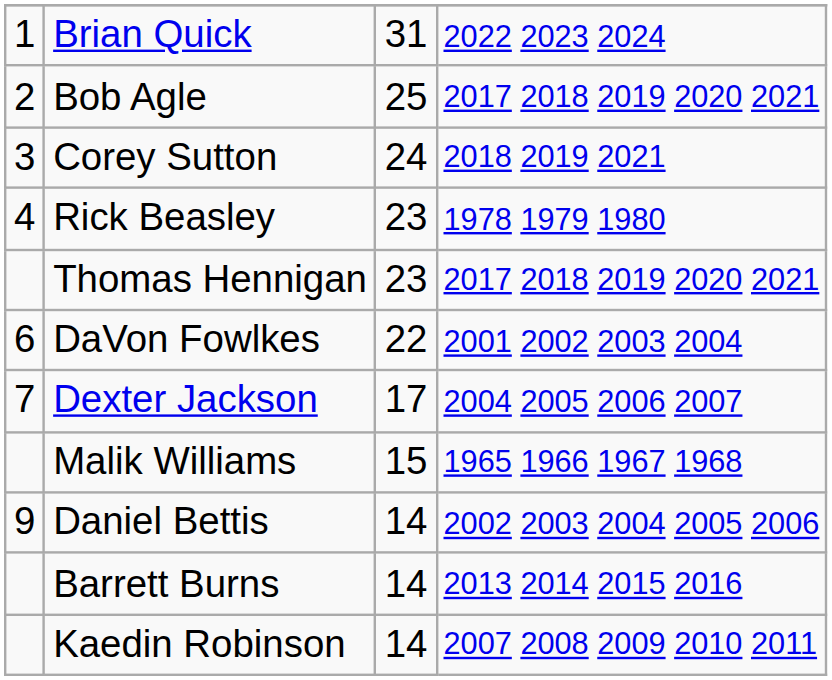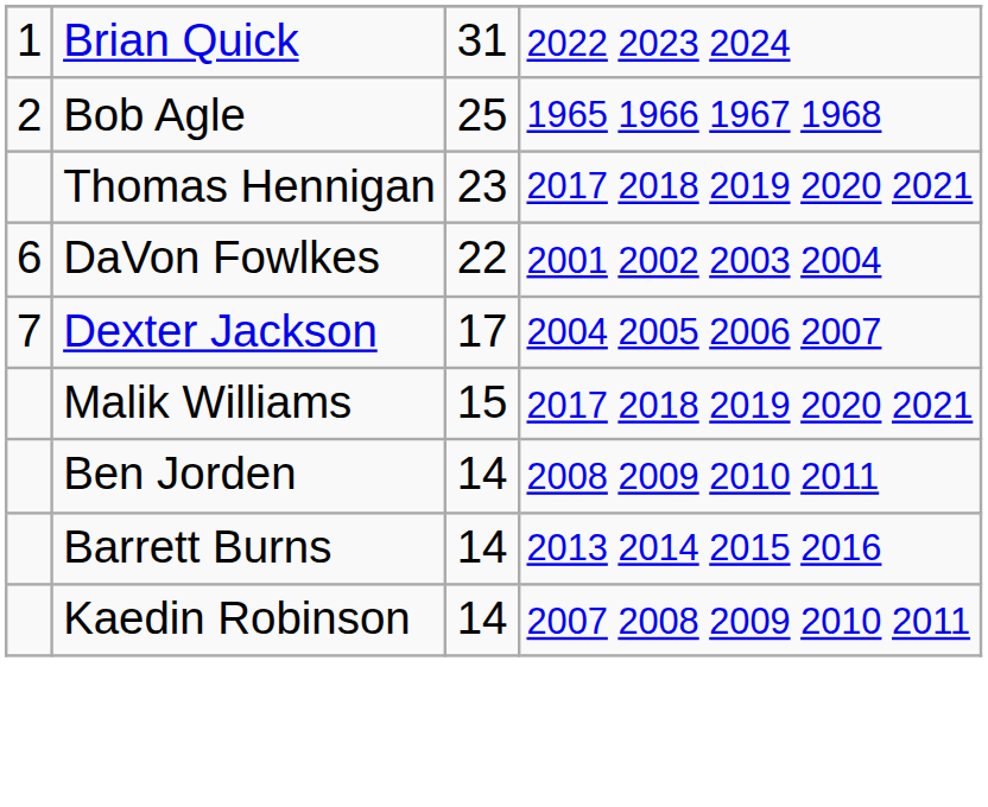 <table class="wikitable">
 <tr>
 </tr>
 <tr>
 <td>1</td>
 <td><a href='#'>Brian Quick</a></td>
 <td>31</td>
 <td style="font-size:80%;"><a href='#'>2022</a> <a href='#'>2023</a> <a href='#'>2024</a></td>
 </tr>
 <tr>
 <td>2</td>
 <td>Bob Agle</td>
 <td>25</td>
-<td style="font-size:80%;"><a href='#'>2017</a> <a href='#'>2018</a> <a href='#'>2019</a> <a href='#'>2020</a> <a href='#'>2021</a></td>
-</tr>
-<tr>
-<td>3</td>
-<td>Corey Sutton</td>
-<td>24</td>
-<td style="font-size:80%;"><a href='#'>2018</a> <a href='#'>2019</a> <a href='#'>2021</a></td>
-</tr>
-<tr>
-<td>4</td>
-<td>Rick Beasley</td>
-<td>23</td>
-<td style="font-size:80%;"><a href='#'>1978</a> <a href='#'>1979</a> <a href='#'>1980</a></td>
+<td style="font-size:80%;"><a href='#'>1965</a> <a href='#'>1966</a> <a href='#'>1967</a> <a href='#'>1968</a></td>
 </tr>
 <tr>
 <td></td>
 <td>Thomas Hennigan</td>
 <td>23</td>
 <td style="font-size:80%;"><a href='#'>2017</a> <a href='#'>2018</a> <a href='#'>2019</a> <a href='#'>2020</a> <a href='#'>2021</a></td>
 </tr>
 <tr>
 <td>6</td>
 <td>DaVon Fowlkes</td>
 <td>22</td>
 <td style="font-size:80%;"><a href='#'>2001</a> <a href='#'>2002</a> <a href='#'>2003</a> <a href='#'>2004</a></td>
 </tr>
 <tr>
 <td>7</td>
 <td><a href='#'>Dexter Jackson</a></td>
 <td>17</td>
 <td style="font-size:80%;"><a href='#'>2004</a> <a href='#'>2005</a> <a href='#'>2006</a> <a href='#'>2007</a></td>
 </tr>
 <tr>
 <td></td>
 <td>Malik Williams</td>
 <td>15</td>
-<td style="font-size:80%;"><a href='#'>1965</a> <a href='#'>1966</a> <a href='#'>1967</a> <a href='#'>1968</a></td>
+<td style="font-size:80%;"><a href='#'>2017</a> <a href='#'>2018</a> <a href='#'>2019</a> <a href='#'>2020</a> <a href='#'>2021</a></td>
 </tr>
 <tr>
-<td>9</td>
-<td>Daniel Bettis</td>
+<td></td>
+<td>Ben Jorden</td>
 <td>14</td>
-<td style="font-size:80%;"><a href='#'>2002</a> <a href='#'>2003</a> <a href='#'>2004</a> <a href='#'>2005</a> <a href='#'>2006</a></td>
+<td style="font-size:80%;"><a href='#'>2008</a> <a href='#'>2009</a> <a href='#'>2010</a> <a href='#'>2011</a></td>
 </tr>
 <tr>
 <td></td>
 <td>Barrett Burns</td>
 <td>14</td>
 <td style="font-size:80%;"><a href='#'>2013</a> <a href='#'>2014</a> <a href='#'>2015</a> <a href='#'>2016</a></td>
 </tr>
 <tr>
 <td></td>
 <td>Kaedin Robinson</td>
 <td>14</td>
 <td style="font-size:80%;"><a href='#'>2007</a> <a href='#'>2008</a> <a href='#'>2009</a> <a href='#'>2010</a> <a href='#'>2011</a></td>
 </tr>
 </table>
